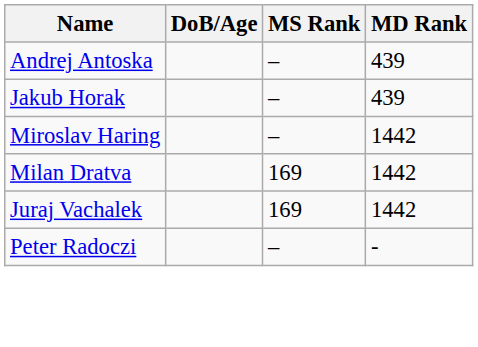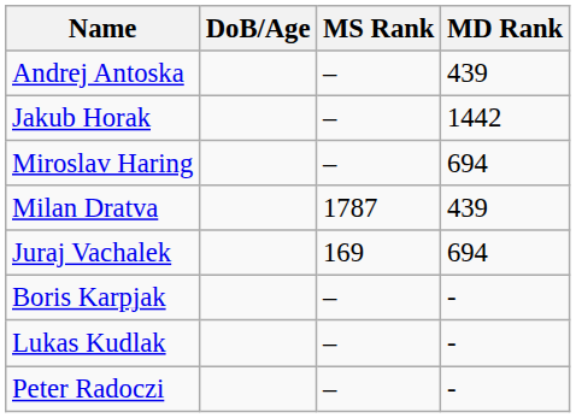 <table class="wikitable" style="text-align: left; font-size:95%;">
 <tr>
 <th>Name</th>
 <th>DoB/Age</th>
 <th>MS Rank</th>
 <th>MD Rank</th>
 </tr>
 <tr>
 <td><a href='#'>Andrej Antoska</a></td>
 <td></td>
 <td>–</td>
 <td>439</td>
 </tr>
 <tr>
 <td><a href='#'>Jakub Horak</a></td>
 <td></td>
 <td>–</td>
-<td>439</td>
+<td>1442</td>
 </tr>
 <tr>
 <td><a href='#'>Miroslav Haring</a></td>
 <td></td>
 <td>–</td>
-<td>1442</td>
+<td>694</td>
 </tr>
 <tr>
 <td><a href='#'>Milan Dratva</a></td>
 <td></td>
-<td>169</td>
-<td>1442</td>
+<td>1787</td>
+<td>439</td>
 </tr>
 <tr>
 <td><a href='#'>Juraj Vachalek</a></td>
 <td></td>
 <td>169</td>
-<td>1442</td>
+<td>694</td>
+</tr>
+<tr>
+<td><a href='#'>Boris Karpjak</a></td>
+<td></td>
+<td>–</td>
+<td>-</td>
+</tr>
+<tr>
+<td><a href='#'>Lukas Kudlak</a></td>
+<td></td>
+<td>–</td>
+<td>-</td>
 </tr>
 <tr>
 <td><a href='#'>Peter Radoczi</a></td>
 <td></td>
 <td>–</td>
 <td>-</td>
 </tr>
 </table>
